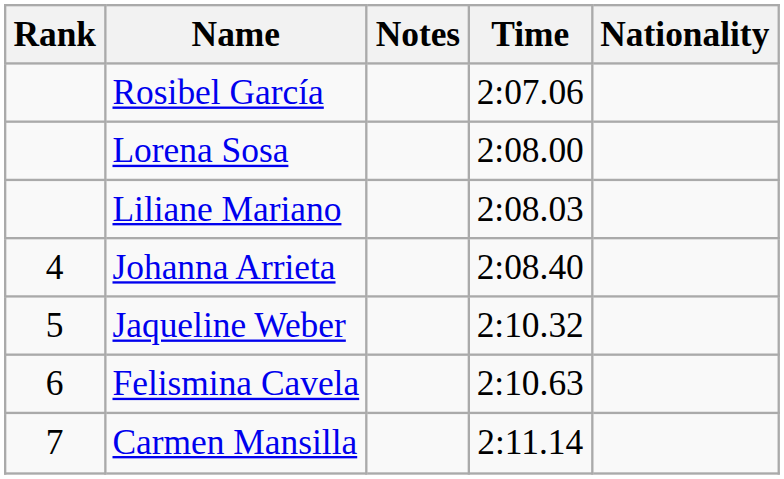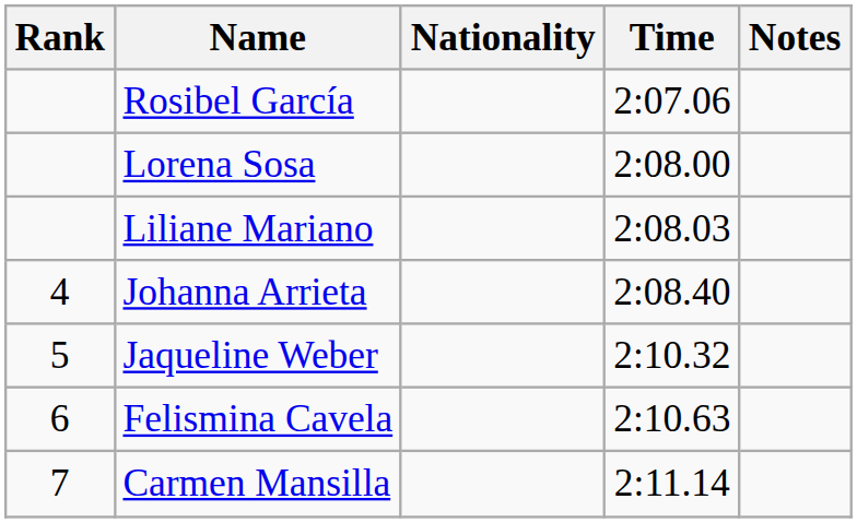 <table class="wikitable sortable" style="text-align:center;font-size:95%">
 <tr>
 <th>Rank</th>
 <th>Name</th>
+<th>Nationality</th>
+<th>Time</th>
 <th>Notes</th>
-<th>Time</th>
-<th>Nationality</th>
 </tr>
 <tr>
 <td></td>
 <td align=left><a href='#'>Rosibel García</a></td>
+<td align=left></td>
+<td>2:07.06</td>
 <td></td>
-<td>2:07.06</td>
-<td align=left></td>
 </tr>
 <tr>
 <td></td>
 <td align=left><a href='#'>Lorena Sosa</a></td>
+<td align=left></td>
+<td>2:08.00</td>
 <td></td>
-<td>2:08.00</td>
-<td align=left></td>
 </tr>
 <tr>
 <td></td>
 <td align=left><a href='#'>Liliane Mariano</a></td>
+<td align=left></td>
+<td>2:08.03</td>
 <td></td>
-<td>2:08.03</td>
-<td align=left></td>
 </tr>
 <tr>
 <td>4</td>
 <td align=left><a href='#'>Johanna Arrieta</a></td>
+<td align=left></td>
+<td>2:08.40</td>
 <td></td>
-<td>2:08.40</td>
-<td align=left></td>
 </tr>
 <tr>
 <td>5</td>
 <td align=left><a href='#'>Jaqueline Weber</a></td>
+<td align=left></td>
+<td>2:10.32</td>
 <td></td>
-<td>2:10.32</td>
-<td align=left></td>
 </tr>
 <tr>
 <td>6</td>
 <td align=left><a href='#'>Felismina Cavela</a></td>
+<td align=left></td>
+<td>2:10.63</td>
 <td></td>
-<td>2:10.63</td>
-<td align=left></td>
 </tr>
 <tr>
 <td>7</td>
 <td align=left><a href='#'>Carmen Mansilla</a></td>
+<td align=left></td>
+<td>2:11.14</td>
 <td></td>
-<td>2:11.14</td>
-<td align=left></td>
 </tr>
 </table>
